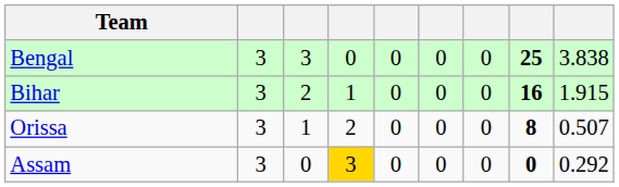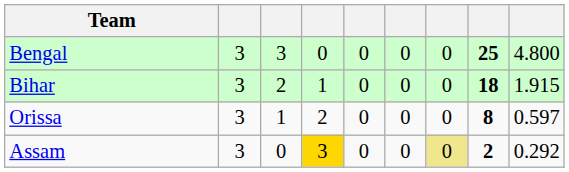 <table class="wikitable" style="text-align:center">
 <tr>
 <th style="width:160px">Team</th>
 <th style="width:25px"></th>
 <th style="width:25px"></th>
 <th style="width:25px"></th>
 <th style="width:25px"></th>
 <th style="width:25px"></th>
 <th style="width:25px"></th>
 <th style="width:25px"></th>
 <th style="width:25px;"></th>
 </tr>
 <tr style="background:#cfc;">
 <td style="text-align:left"><a href='#'>Bengal</a></td>
 <td>3</td>
 <td>3</td>
 <td>0</td>
 <td>0</td>
 <td>0</td>
 <td>0</td>
 <td><strong>25</strong></td>
-<td>3.838</td>
+<td>4.800</td>
 </tr>
 <tr style="background:#cfc;">
 <td style="text-align:left"><a href='#'>Bihar</a></td>
 <td>3</td>
 <td>2</td>
 <td>1</td>
 <td>0</td>
 <td>0</td>
 <td>0</td>
-<td><strong>16</strong></td>
+<td><strong>18</strong></td>
 <td>1.915</td>
 </tr>
 <tr>
 <td style="text-align:left"><a href='#'>Orissa</a></td>
 <td>3</td>
 <td>1</td>
 <td>2</td>
 <td>0</td>
 <td>0</td>
 <td>0</td>
 <td><strong>8</strong></td>
-<td>0.507</td>
+<td>0.597</td>
 </tr>
 <tr>
 <td style="text-align:left"><a href='#'>Assam</a></td>
 <td>3</td>
 <td>0</td>
 <td style="background: gold;">3</td>
 <td>0</td>
 <td>0</td>
-<td>0</td>
-<td><strong>0</strong></td>
+<td style="background: khaki;">0</td>
+<td><strong>2</strong></td>
 <td>0.292</td>
 </tr>
 </table>
